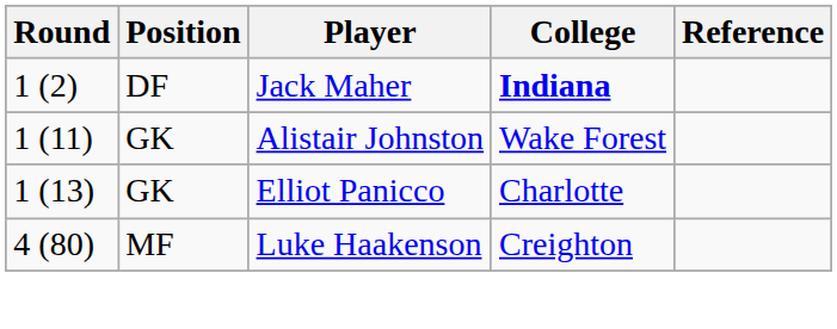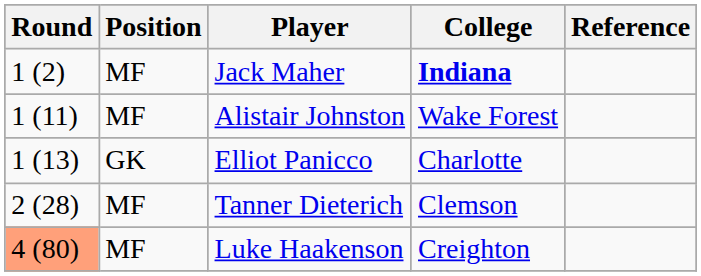 <table class="wikitable">
 <tr>
 <th>Round</th>
 <th>Position</th>
 <th>Player</th>
 <th>College</th>
 <th>Reference</th>
 </tr>
 <tr>
 <td>1 (2)</td>
-<td>DF</td>
+<td>MF</td>
 <td> <a href='#'>Jack Maher</a></td>
 <td><strong><a href='#'>Indiana</a></strong></td>
 <td></td>
 </tr>
 <tr>
 <td>1 (11)</td>
-<td>GK</td>
+<td>MF</td>
 <td> <a href='#'>Alistair Johnston</a></td>
 <td><a href='#'>Wake Forest</a></td>
 <td></td>
 </tr>
 <tr>
 <td>1 (13)</td>
 <td>GK</td>
 <td> <a href='#'>Elliot Panicco</a></td>
 <td><a href='#'>Charlotte</a></td>
 <td></td>
 </tr>
 <tr>
-<td>4 (80)</td>
+<td>2 (28)</td>
+<td>MF</td>
+<td> <a href='#'>Tanner Dieterich</a></td>
+<td><a href='#'>Clemson</a></td>
+<td></td>
+</tr>
+<tr>
+<td style="background: lightsalmon;">4 (80)</td>
 <td>MF</td>
 <td> <a href='#'>Luke Haakenson</a></td>
 <td><a href='#'>Creighton</a></td>
 <td></td>
 </tr>
 </table>
